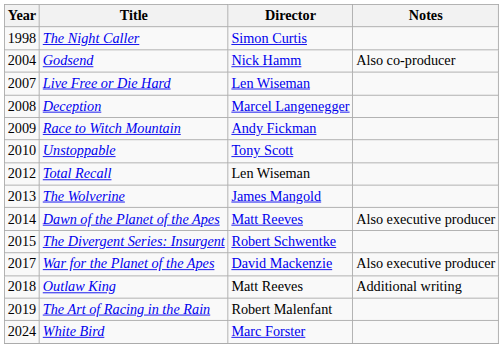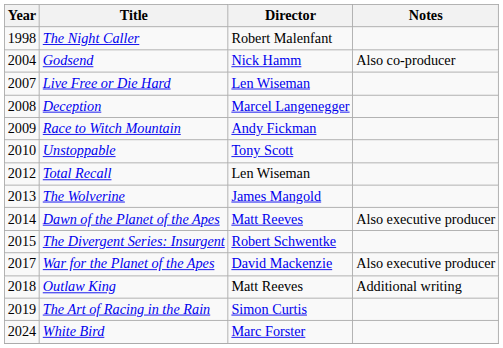 <table class="wikitable">
 <tr>
 <th>Year</th>
 <th>Title</th>
 <th>Director</th>
 <th>Notes</th>
 </tr>
 <tr>
 <td>1998</td>
 <td><em><a href='#'>The Night Caller</a></em></td>
-<td><a href='#'>Simon Curtis</a></td>
+<td>Robert Malenfant</td>
 <td></td>
 </tr>
 <tr>
 <td>2004</td>
 <td><em><a href='#'>Godsend</a></em></td>
 <td><a href='#'>Nick Hamm</a></td>
 <td>Also co-producer</td>
 </tr>
 <tr>
 <td>2007</td>
 <td><em><a href='#'>Live Free or Die Hard</a></em></td>
 <td><a href='#'>Len Wiseman</a></td>
 <td></td>
 </tr>
 <tr>
 <td>2008</td>
 <td><em><a href='#'>Deception</a></em></td>
 <td><a href='#'>Marcel Langenegger</a></td>
 <td></td>
 </tr>
 <tr>
 <td>2009</td>
 <td><em><a href='#'>Race to Witch Mountain</a></em></td>
 <td><a href='#'>Andy Fickman</a></td>
 <td></td>
 </tr>
 <tr>
 <td>2010</td>
 <td><em><a href='#'>Unstoppable</a></em></td>
 <td><a href='#'>Tony Scott</a></td>
 <td></td>
 </tr>
 <tr>
 <td>2012</td>
 <td><em><a href='#'>Total Recall</a></em></td>
 <td>Len Wiseman</td>
 <td></td>
 </tr>
 <tr>
 <td>2013</td>
 <td><em><a href='#'>The Wolverine</a></em></td>
 <td><a href='#'>James Mangold</a></td>
 <td></td>
 </tr>
 <tr>
 <td>2014</td>
 <td><em><a href='#'>Dawn of the Planet of the Apes</a></em></td>
 <td><a href='#'>Matt Reeves</a></td>
 <td>Also executive producer</td>
 </tr>
 <tr>
 <td>2015</td>
 <td><em><a href='#'>The Divergent Series: Insurgent</a></em></td>
 <td><a href='#'>Robert Schwentke</a></td>
 <td></td>
 </tr>
 <tr>
 <td>2017</td>
 <td><em><a href='#'>War for the Planet of the Apes</a></em></td>
 <td><a href='#'>David Mackenzie</a></td>
 <td>Also executive producer</td>
 </tr>
 <tr>
 <td>2018</td>
 <td><em><a href='#'>Outlaw King</a></em></td>
 <td>Matt Reeves</td>
 <td>Additional writing</td>
 </tr>
 <tr>
 <td>2019</td>
 <td><em><a href='#'>The Art of Racing in the Rain</a></em></td>
-<td>Robert Malenfant</td>
+<td><a href='#'>Simon Curtis</a></td>
 <td></td>
 </tr>
 <tr>
 <td>2024</td>
 <td><em><a href='#'>White Bird</a></em></td>
 <td><a href='#'>Marc Forster</a></td>
 <td></td>
 </tr>
 <tr>
 </tr>
 </table>
